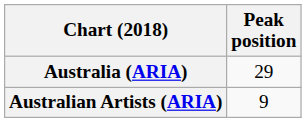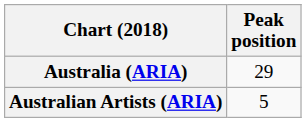 <table class="wikitable plainrowheaders" style="text-align:center;">
 <tr>
 <th scope="col">Chart (2018)</th>
 <th scope="col">Peak<br>position</th>
 </tr>
 <tr>
 <th scope="row">Australia (<a href='#'>ARIA</a>)</th>
 <td>29</td>
 </tr>
 <tr>
 <th scope="row">Australian Artists (<a href='#'>ARIA</a>)</th>
-<td>9</td>
+<td>5</td>
 </tr>
 </table>
